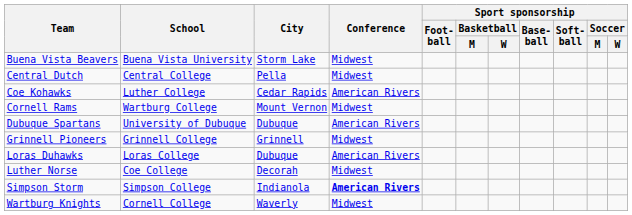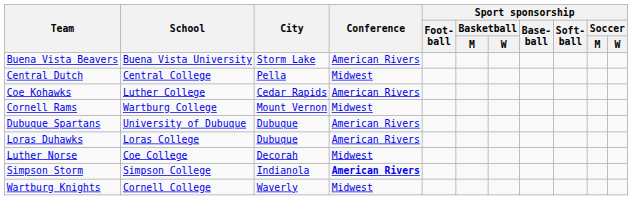 <table class="sortable wikitable">
 <tr>
 <th rowspan=3>Team</th>
 <th rowspan=3>School</th>
 <th rowspan=3>City</th>
 <th rowspan=3>Conference</th>
 <th colspan=7>Sport sponsorship</th>
 </tr>
 <tr>
 <th rowspan=2>Foot-<br>ball</th>
 <th colspan=2>Basketball</th>
 <th rowspan=2>Base-<br>ball</th>
 <th rowspan=2>Soft-<br>ball</th>
 <th colspan=2>Soccer</th>
 </tr>
 <tr>
 <th>M</th>
 <th>W</th>
 <th>M</th>
 <th>W</th>
 </tr>
 <tr>
 <td><a href='#'>Buena Vista Beavers</a></td>
 <td><a href='#'>Buena Vista University</a></td>
 <td><a href='#'>Storm Lake</a></td>
-<td><a href='#'>Midwest</a></td>
+<td><a href='#'>American Rivers</a></td>
 <td></td>
 <td></td>
 <td></td>
 <td></td>
 <td></td>
 <td></td>
 <td></td>
 </tr>
 <tr>
 <td><a href='#'>Central Dutch</a></td>
 <td><a href='#'>Central College</a></td>
 <td><a href='#'>Pella</a></td>
 <td><a href='#'>Midwest</a></td>
 <td></td>
 <td></td>
 <td></td>
 <td></td>
 <td></td>
 <td></td>
 <td></td>
 </tr>
 <tr>
 <td><a href='#'>Coe Kohawks</a></td>
 <td><a href='#'>Luther College</a></td>
 <td><a href='#'>Cedar Rapids</a></td>
 <td><a href='#'>American Rivers</a></td>
 <td></td>
 <td></td>
 <td></td>
 <td></td>
 <td></td>
 <td></td>
 <td></td>
 </tr>
 <tr>
 <td><a href='#'>Cornell Rams</a></td>
 <td><a href='#'>Wartburg College</a></td>
 <td><a href='#'>Mount Vernon</a></td>
 <td><a href='#'>Midwest</a></td>
 <td></td>
 <td></td>
 <td></td>
 <td></td>
 <td></td>
 <td></td>
 <td></td>
 </tr>
 <tr>
 <td><a href='#'>Dubuque Spartans</a></td>
 <td><a href='#'>University of Dubuque</a></td>
 <td><a href='#'>Dubuque</a></td>
 <td><a href='#'>American Rivers</a></td>
 <td></td>
 <td></td>
 <td></td>
 <td></td>
 <td></td>
 <td></td>
 <td></td>
 </tr>
 <tr>
-<td><a href='#'>Grinnell Pioneers</a></td>
-<td><a href='#'>Grinnell College</a></td>
-<td><a href='#'>Grinnell</a></td>
-<td><a href='#'>Midwest</a></td>
-<td></td>
-<td></td>
-<td></td>
-<td></td>
-<td></td>
-<td></td>
-<td></td>
-</tr>
-<tr>
 <td><a href='#'>Loras Duhawks</a></td>
 <td><a href='#'>Loras College</a></td>
 <td><a href='#'>Dubuque</a></td>
 <td><a href='#'>American Rivers</a></td>
 <td></td>
 <td></td>
 <td></td>
 <td></td>
 <td></td>
 <td></td>
 <td></td>
 </tr>
 <tr>
 <td><a href='#'>Luther Norse</a></td>
 <td><a href='#'>Coe College</a></td>
 <td><a href='#'>Decorah</a></td>
 <td><a href='#'>Midwest</a></td>
 <td></td>
 <td></td>
 <td></td>
 <td></td>
 <td></td>
 <td></td>
 <td></td>
 </tr>
 <tr>
 <td><a href='#'>Simpson Storm</a></td>
 <td><a href='#'>Simpson College</a></td>
 <td><a href='#'>Indianola</a></td>
 <td><strong><a href='#'>American Rivers</a></strong></td>
 <td></td>
 <td></td>
 <td></td>
 <td></td>
 <td></td>
 <td></td>
 <td></td>
 </tr>
 <tr>
 <td><a href='#'>Wartburg Knights</a></td>
 <td><a href='#'>Cornell College</a></td>
 <td><a href='#'>Waverly</a></td>
 <td><a href='#'>Midwest</a></td>
 <td></td>
 <td></td>
 <td></td>
 <td></td>
 <td></td>
 <td></td>
 <td></td>
 </tr>
 </table>
